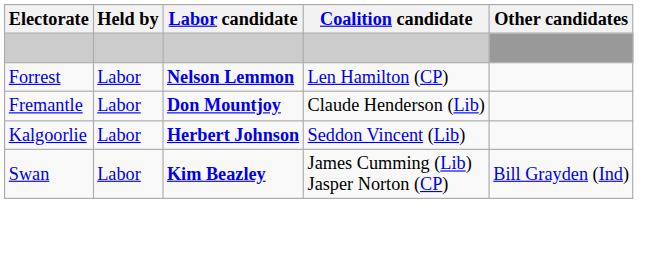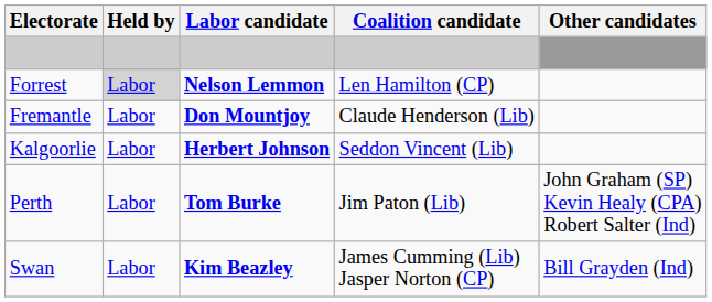 <table class="wikitable">
 <tr>
 <th>Electorate</th>
 <th>Held by</th>
 <th><a href='#'>Labor</a> candidate</th>
 <th><a href='#'>Coalition</a> candidate</th>
 <th>Other candidates</th>
 </tr>
 <tr bgcolor="#cccccc">
 <td></td>
 <td></td>
 <td></td>
 <td></td>
 <td bgcolor="#999999"> </td>
 </tr>
 <tr>
 <td><a href='#'>Forrest</a></td>
-<td><a href='#'>Labor</a></td>
+<td style="background: lightgrey;"><a href='#'>Labor</a></td>
 <td><strong><a href='#'>Nelson Lemmon</a></strong></td>
 <td><a href='#'>Len Hamilton</a> (<a href='#'>CP</a>)</td>
 <td></td>
 </tr>
 <tr>
 <td><a href='#'>Fremantle</a></td>
 <td><a href='#'>Labor</a></td>
 <td><strong><a href='#'>Don Mountjoy</a></strong></td>
 <td>Claude Henderson (<a href='#'>Lib</a>)</td>
 <td></td>
 </tr>
 <tr>
 <td><a href='#'>Kalgoorlie</a></td>
 <td><a href='#'>Labor</a></td>
 <td><strong><a href='#'>Herbert Johnson</a></strong></td>
 <td><a href='#'>Seddon Vincent</a> (<a href='#'>Lib</a>)</td>
 <td></td>
 </tr>
 <tr>
+<td><a href='#'>Perth</a></td>
+<td><a href='#'>Labor</a></td>
+<td><strong><a href='#'>Tom Burke</a></strong></td>
+<td>Jim Paton (<a href='#'>Lib</a>)</td>
+<td>John Graham (<a href='#'>SP</a>)<br><a href='#'>Kevin Healy</a> (<a href='#'>CPA</a>)<br>Robert Salter (<a href='#'>Ind</a>)</td>
+</tr>
+<tr>
 <td><a href='#'>Swan</a></td>
 <td><a href='#'>Labor</a></td>
 <td><strong><a href='#'>Kim Beazley</a></strong></td>
 <td>James Cumming (<a href='#'>Lib</a>)<br>Jasper Norton (<a href='#'>CP</a>)</td>
 <td><a href='#'>Bill Grayden</a> (<a href='#'>Ind</a>)</td>
 </tr>
 </table>
